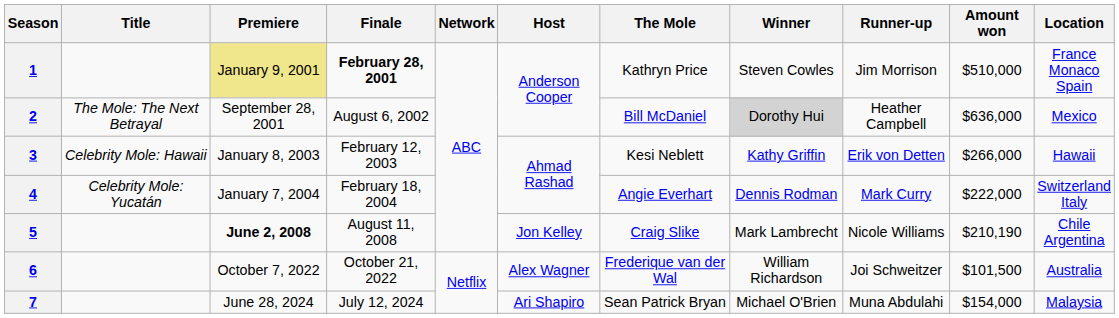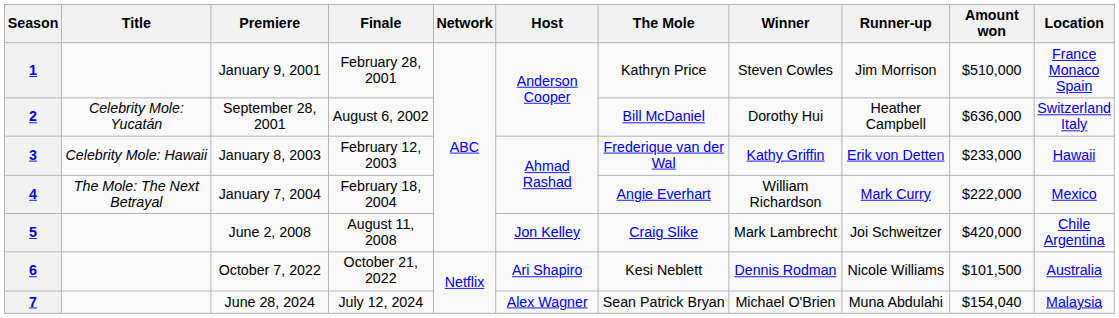 <table class="wikitable" style="text-align:center;">
 <tr>
 <th>Season</th>
 <th>Title</th>
 <th>Premiere</th>
 <th>Finale</th>
 <th>Network</th>
 <th>Host</th>
 <th>The Mole</th>
 <th>Winner</th>
 <th>Runner-up</th>
 <th>Amount won</th>
 <th>Location</th>
 </tr>
 <tr>
 <th><a href='#'>1</a></th>
 <td></td>
-<td style="background: khaki;">January 9, 2001</td>
-<td><strong>February 28, 2001</strong></td>
+<td>January 9, 2001</td>
+<td>February 28, 2001</td>
 <td rowspan="5"><a href='#'>ABC</a></td>
 <td rowspan="2"><a href='#'>Anderson Cooper</a></td>
 <td>Kathryn Price</td>
 <td>Steven Cowles</td>
 <td>Jim Morrison</td>
 <td>$510,000</td>
 <td><a href='#'>France</a><br><a href='#'>Monaco</a><br><a href='#'>Spain</a></td>
 </tr>
 <tr>
 <th><a href='#'>2</a></th>
-<td><em>The Mole: The Next Betrayal</em></td>
+<td><em>Celebrity Mole: Yucatán</em></td>
 <td>September 28, 2001</td>
 <td>August 6, 2002</td>
 <td><a href='#'>Bill McDaniel</a></td>
-<td style="background: lightgrey;">Dorothy Hui</td>
+<td>Dorothy Hui</td>
 <td>Heather Campbell</td>
 <td>$636,000</td>
-<td><a href='#'>Mexico</a></td>
+<td><a href='#'>Switzerland</a><br><a href='#'>Italy</a></td>
 </tr>
 <tr>
 <th><a href='#'>3</a></th>
 <td><em>Celebrity Mole: Hawaii</em></td>
 <td>January 8, 2003</td>
 <td>February 12, 2003</td>
 <td rowspan="2"><a href='#'>Ahmad Rashad</a></td>
-<td>Kesi Neblett</td>
+<td><a href='#'>Frederique van der Wal</a></td>
 <td><a href='#'>Kathy Griffin</a></td>
 <td><a href='#'>Erik von Detten</a></td>
-<td>$266,000</td>
+<td>$233,000</td>
 <td><a href='#'>Hawaii</a></td>
 </tr>
 <tr>
 <th><a href='#'>4</a></th>
-<td><em>Celebrity Mole: Yucatán</em></td>
+<td><em>The Mole: The Next Betrayal</em></td>
 <td>January 7, 2004</td>
 <td>February 18, 2004</td>
 <td><a href='#'>Angie Everhart</a></td>
-<td><a href='#'>Dennis Rodman</a></td>
+<td>William Richardson</td>
 <td><a href='#'>Mark Curry</a></td>
 <td>$222,000</td>
-<td><a href='#'>Switzerland</a><br><a href='#'>Italy</a></td>
+<td><a href='#'>Mexico</a></td>
 </tr>
 <tr>
 <th><a href='#'>5</a></th>
 <td></td>
-<td><strong>June 2, 2008</strong></td>
+<td>June 2, 2008</td>
 <td>August 11, 2008</td>
 <td><a href='#'>Jon Kelley</a></td>
 <td><a href='#'>Craig Slike</a></td>
 <td>Mark Lambrecht</td>
-<td>Nicole Williams</td>
-<td>$210,190</td>
+<td>Joi Schweitzer</td>
+<td>$420,000</td>
 <td><a href='#'>Chile</a><br><a href='#'>Argentina</a></td>
 </tr>
 <tr>
 <th><a href='#'>6</a></th>
 <td></td>
 <td>October 7, 2022</td>
 <td>October 21, 2022</td>
 <td rowspan="2"><a href='#'>Netflix</a></td>
-<td><a href='#'>Alex Wagner</a></td>
-<td><a href='#'>Frederique van der Wal</a></td>
-<td>William Richardson</td>
-<td>Joi Schweitzer</td>
+<td><a href='#'>Ari Shapiro</a></td>
+<td>Kesi Neblett</td>
+<td><a href='#'>Dennis Rodman</a></td>
+<td>Nicole Williams</td>
 <td>$101,500</td>
 <td><a href='#'>Australia</a></td>
 </tr>
 <tr>
 <th><a href='#'>7</a></th>
 <td></td>
 <td>June 28, 2024</td>
 <td>July 12, 2024</td>
-<td><a href='#'>Ari Shapiro</a></td>
+<td><a href='#'>Alex Wagner</a></td>
 <td>Sean Patrick Bryan</td>
 <td>Michael O'Brien</td>
 <td>Muna Abdulahi</td>
-<td>$154,000</td>
+<td>$154,040</td>
 <td><a href='#'>Malaysia</a></td>
 </tr>
 </table>
